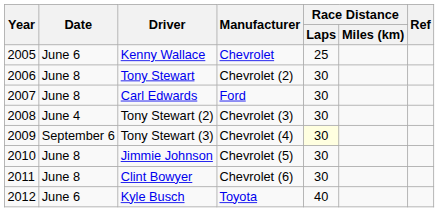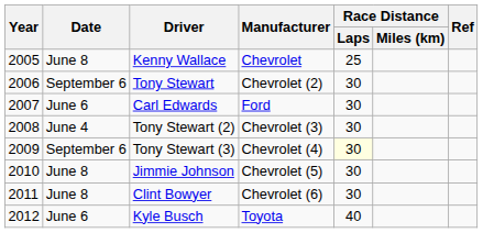 <table class="wikitable" style="font-size: 95%;">
 <tr>
 <th rowspan="2">Year</th>
 <th rowspan="2">Date</th>
 <th rowspan="2">Driver</th>
 <th rowspan="2">Manufacturer</th>
 <th colspan="2">Race Distance</th>
 <th rowspan="2">Ref</th>
 </tr>
 <tr>
 <th>Laps</th>
 <th>Miles (km)</th>
 </tr>
 <tr>
 <td>2005</td>
-<td>June 6</td>
+<td>June 8</td>
 <td><a href='#'>Kenny Wallace</a></td>
 <td><a href='#'>Chevrolet</a></td>
 <td style="text-align:center;">25</td>
 <td style="text-align:center;"></td>
 <td style="text-align:center;"></td>
 </tr>
 <tr>
 <td>2006</td>
-<td>June 8</td>
+<td>September 6</td>
 <td><a href='#'>Tony Stewart</a></td>
 <td>Chevrolet (2)</td>
 <td style="text-align:center;">30</td>
 <td style="text-align:center;"></td>
 <td style="text-align:center;"></td>
 </tr>
 <tr>
 <td>2007</td>
-<td>June 8</td>
+<td>June 6</td>
 <td><a href='#'>Carl Edwards</a></td>
 <td><a href='#'>Ford</a></td>
 <td style="text-align:center;">30</td>
 <td style="text-align:center;"></td>
 <td style="text-align:center;"></td>
 </tr>
 <tr>
 <td>2008</td>
 <td>June 4</td>
 <td>Tony Stewart (2)</td>
 <td>Chevrolet (3)</td>
 <td style="text-align:center;">30</td>
 <td style="text-align:center;"></td>
 <td style="text-align:center;"></td>
 </tr>
 <tr>
 <td>2009</td>
 <td>September 6</td>
 <td>Tony Stewart (3)</td>
 <td>Chevrolet (4)</td>
 <td style="background: lightyellow; text-align:center;">30</td>
 <td style="text-align:center;"></td>
 <td style="text-align:center;"></td>
 </tr>
 <tr>
 <td>2010</td>
 <td>June 8</td>
 <td><a href='#'>Jimmie Johnson</a></td>
 <td>Chevrolet (5)</td>
 <td style="text-align:center;">30</td>
 <td style="text-align:center;"></td>
 <td style="text-align:center;"></td>
 </tr>
 <tr>
 <td>2011</td>
 <td>June 8</td>
 <td><a href='#'>Clint Bowyer</a></td>
 <td>Chevrolet (6)</td>
 <td style="text-align:center;">30</td>
 <td style="text-align:center;"></td>
 <td style="text-align:center;"></td>
 </tr>
 <tr>
 <td>2012</td>
 <td>June 6</td>
 <td><a href='#'>Kyle Busch</a></td>
 <td><a href='#'>Toyota</a></td>
 <td style="text-align:center;">40</td>
 <td style="text-align:center;"></td>
 <td style="text-align:center;"></td>
 </tr>
 </table>
